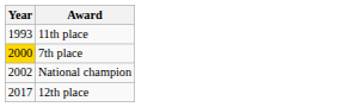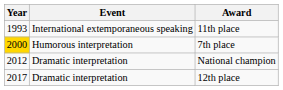 <table class="wikitable">
 <tr>
 <th>Year</th>
+<th>Event</th>
 <th>Award</th>
 </tr>
 <tr>
 <td>1993</td>
+<td>International extemporaneous speaking</td>
 <td>11th place</td>
 </tr>
 <tr>
 <td style="background: gold;">2000</td>
+<td>Humorous interpretation</td>
 <td>7th place</td>
 </tr>
 <tr>
-<td>2002</td>
+<td>2012</td>
+<td>Dramatic interpretation</td>
 <td>National champion</td>
 </tr>
 <tr>
 <td>2017</td>
+<td>Dramatic interpretation</td>
 <td>12th place</td>
 </tr>
 </table>
